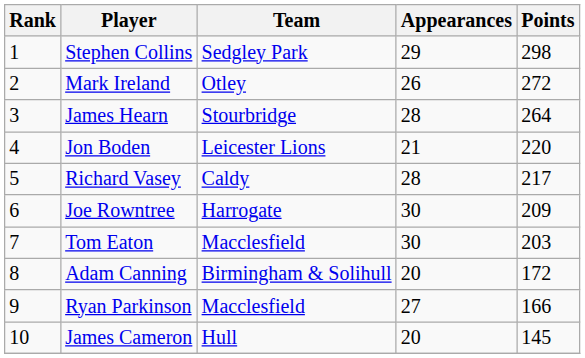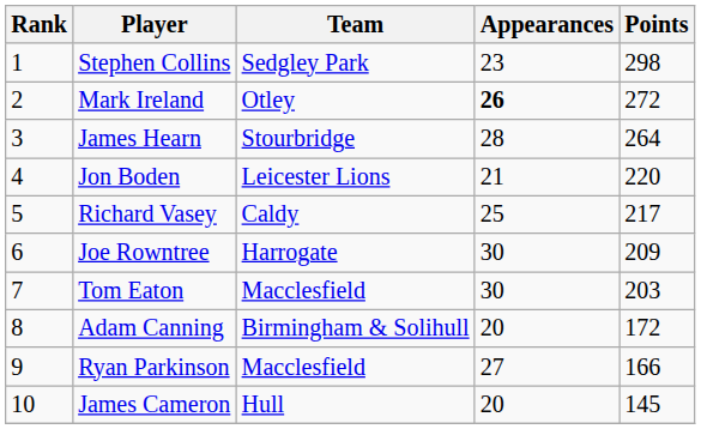 <table class="wikitable">
 <tr>
 <th>Rank</th>
 <th>Player</th>
 <th>Team</th>
 <th>Appearances</th>
 <th>Points</th>
 </tr>
 <tr>
 <td>1</td>
 <td> <a href='#'>Stephen Collins</a></td>
 <td><a href='#'>Sedgley Park</a></td>
-<td>29</td>
+<td>23</td>
 <td>298</td>
 </tr>
 <tr>
 <td>2</td>
 <td> <a href='#'>Mark Ireland</a></td>
 <td><a href='#'>Otley</a></td>
-<td>26</td>
+<td><strong>26</strong></td>
 <td>272</td>
 </tr>
 <tr>
 <td>3</td>
 <td> <a href='#'>James Hearn</a></td>
 <td><a href='#'>Stourbridge</a></td>
 <td>28</td>
 <td>264</td>
 </tr>
 <tr>
 <td>4</td>
 <td> <a href='#'>Jon Boden</a></td>
 <td><a href='#'>Leicester Lions</a></td>
 <td>21</td>
 <td>220</td>
 </tr>
 <tr>
 <td>5</td>
 <td> <a href='#'>Richard Vasey</a></td>
 <td><a href='#'>Caldy</a></td>
-<td>28</td>
+<td>25</td>
 <td>217</td>
 </tr>
 <tr>
 <td>6</td>
 <td> <a href='#'>Joe Rowntree</a></td>
 <td><a href='#'>Harrogate</a></td>
 <td>30</td>
 <td>209</td>
 </tr>
 <tr>
 <td>7</td>
 <td> <a href='#'>Tom Eaton</a></td>
 <td><a href='#'>Macclesfield</a></td>
 <td>30</td>
 <td>203</td>
 </tr>
 <tr>
 <td>8</td>
 <td> <a href='#'>Adam Canning</a></td>
 <td><a href='#'>Birmingham & Solihull</a></td>
 <td>20</td>
 <td>172</td>
 </tr>
 <tr>
 <td>9</td>
 <td> <a href='#'>Ryan Parkinson</a></td>
 <td><a href='#'>Macclesfield</a></td>
 <td>27</td>
 <td>166</td>
 </tr>
 <tr>
 <td>10</td>
 <td> <a href='#'>James Cameron</a></td>
 <td><a href='#'>Hull</a></td>
 <td>20</td>
 <td>145</td>
 </tr>
 <tr>
 </tr>
 </table>
